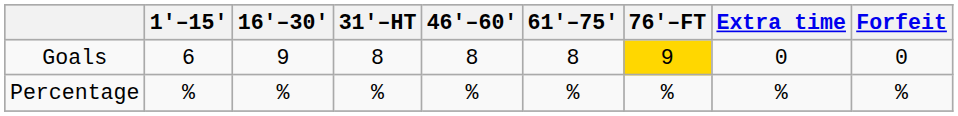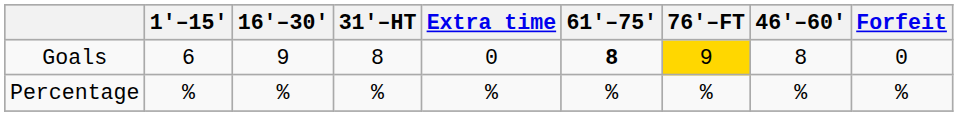 <table class="wikitable" style="text-align:center">
 <tr>
 <th></th>
 <th>1'–15'</th>
 <th>16'–30'</th>
 <th>31'–HT</th>
-<th>46'–60'</th>
+<th><a href='#'>Extra time</a></th>
 <th>61'–75'</th>
 <th>76'–FT</th>
-<th><a href='#'>Extra time</a></th>
+<th>46'–60'</th>
 <th><a href='#'>Forfeit</a></th>
 </tr>
 <tr>
 <td>Goals</td>
 <td>6</td>
 <td>9</td>
 <td>8</td>
+<td>0</td>
+<td><strong>8</strong></td>
+<td style="background: gold;">9</td>
 <td>8</td>
-<td>8</td>
-<td style="background: gold;">9</td>
-<td>0</td>
 <td>0</td>
 </tr>
 <tr>
 <td>Percentage</td>
 <td>%</td>
 <td>%</td>
 <td>%</td>
 <td>%</td>
 <td>%</td>
 <td>%</td>
 <td>%</td>
 <td>%</td>
 </tr>
 </table>
